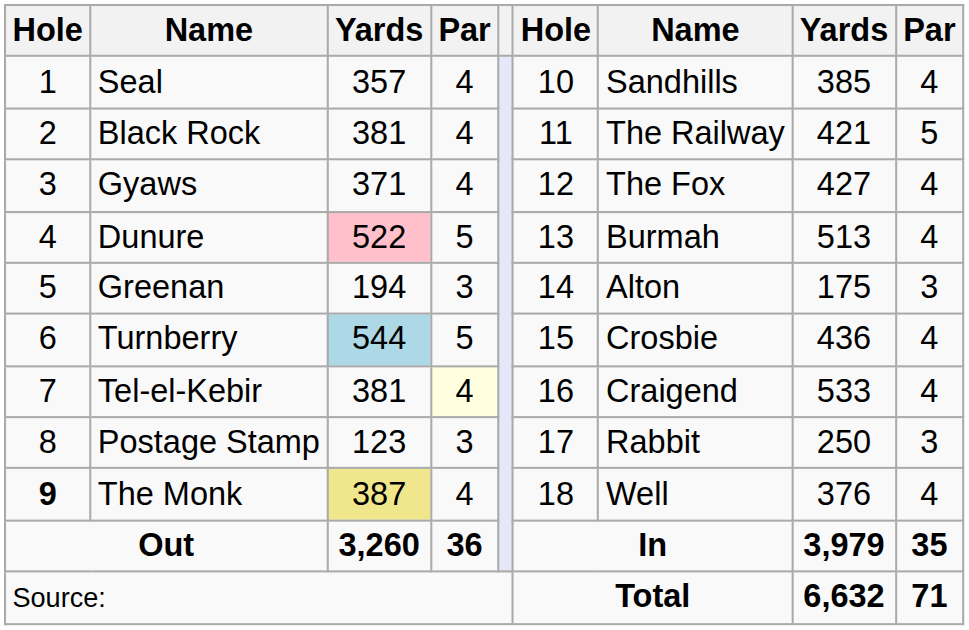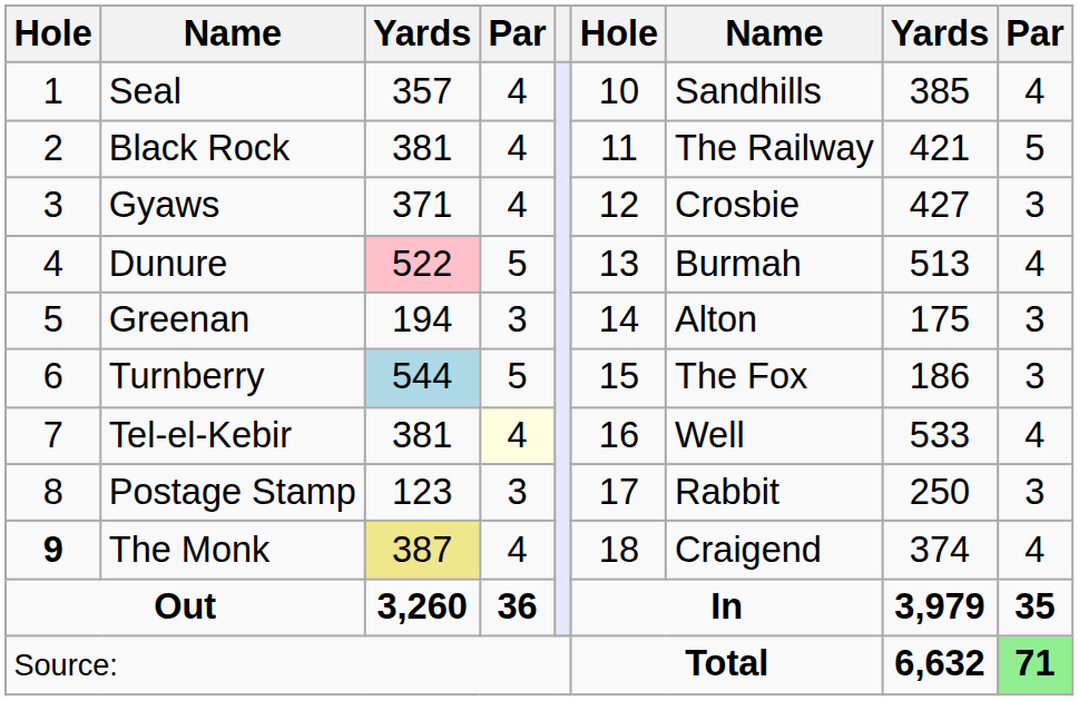 <table class=wikitable style="text-align:center">
 <tr>
 <th>Hole</th>
 <th>Name</th>
 <th>Yards</th>
 <th>Par</th>
 <th></th>
 <th>Hole</th>
 <th>Name</th>
 <th>Yards</th>
 <th>Par</th>
 </tr>
 <tr>
 <td>1</td>
 <td align=left>Seal</td>
 <td>357</td>
 <td>4</td>
 <td rowspan=10 style="background:#E6E8FA;"></td>
 <td>10</td>
 <td align=left>Sandhills</td>
 <td>385</td>
 <td>4</td>
 </tr>
 <tr>
 <td>2</td>
 <td align=left>Black Rock</td>
 <td>381</td>
 <td>4</td>
 <td>11</td>
 <td align=left>The Railway</td>
 <td>421</td>
 <td>5</td>
 </tr>
 <tr>
 <td>3</td>
 <td align=left>Gyaws</td>
 <td>371</td>
 <td>4</td>
 <td>12</td>
-<td align=left>The Fox</td>
+<td align=left>Crosbie</td>
 <td>427</td>
-<td>4</td>
+<td>3</td>
 </tr>
 <tr>
 <td>4</td>
 <td align=left>Dunure</td>
 <td style="background: pink;">522</td>
 <td>5</td>
 <td>13</td>
 <td align=left>Burmah</td>
 <td>513</td>
 <td>4</td>
 </tr>
 <tr>
 <td>5</td>
 <td align=left>Greenan</td>
 <td>194</td>
 <td>3</td>
 <td>14</td>
 <td align=left>Alton</td>
 <td>175</td>
 <td>3</td>
 </tr>
 <tr>
 <td>6</td>
 <td align=left>Turnberry</td>
 <td style="background: lightblue;">544</td>
 <td>5</td>
 <td>15</td>
-<td align=left>Crosbie</td>
-<td>436</td>
-<td>4</td>
+<td align=left>The Fox</td>
+<td>186</td>
+<td>3</td>
 </tr>
 <tr>
 <td>7</td>
 <td align=left>Tel-el-Kebir</td>
 <td>381</td>
 <td style="background: lightyellow;">4</td>
 <td>16</td>
-<td align=left>Craigend</td>
+<td align=left>Well</td>
 <td>533</td>
 <td>4</td>
 </tr>
 <tr>
 <td>8</td>
 <td align=left>Postage Stamp</td>
 <td>123</td>
 <td>3</td>
 <td>17</td>
 <td align=left>Rabbit</td>
 <td>250</td>
 <td>3</td>
 </tr>
 <tr>
 <td><strong>9</strong></td>
 <td align=left>The Monk</td>
 <td style="background: khaki;">387</td>
 <td>4</td>
 <td>18</td>
-<td align=left>Well</td>
-<td>376</td>
+<td align=left>Craigend</td>
+<td>374</td>
 <td>4</td>
 </tr>
 <tr>
 <td colspan=2><strong>Out</strong></td>
 <td><strong>3,260</strong></td>
 <td><strong>36</strong></td>
 <td colspan=2><strong>In</strong></td>
 <td><strong>3,979</strong></td>
 <td><strong>35</strong></td>
 </tr>
 <tr>
 <td colspan=5 align=left><small>Source:</small></td>
 <td colspan=2><strong>Total</strong></td>
 <td><strong>6,632</strong></td>
-<td><strong>71</strong></td>
+<td style="background: lightgreen;"><strong>71</strong></td>
 </tr>
 </table>
